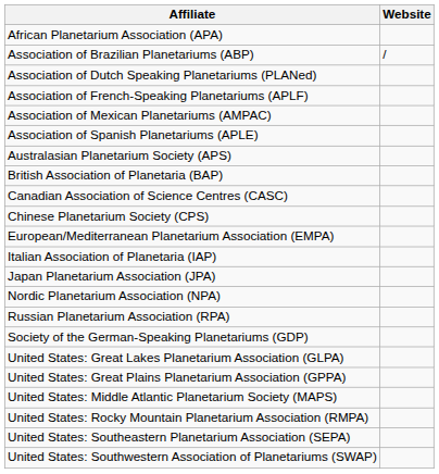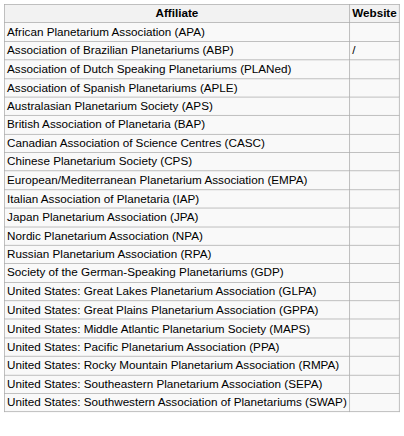 <table class="wikitable">
 <tr>
 <th>Affiliate</th>
 <th>Website</th>
 </tr>
 <tr>
 <td>African Planetarium Association (APA)</td>
 <td></td>
 </tr>
 <tr>
 <td>Association of Brazilian Planetariums (ABP)</td>
 <td>/</td>
 </tr>
 <tr>
 <td>Association of Dutch Speaking Planetariums (PLANed)</td>
-<td></td>
-</tr>
-<tr>
-<td>Association of French-Speaking Planetariums (APLF)</td>
-<td></td>
-</tr>
-<tr>
-<td>Association of Mexican Planetariums (AMPAC)</td>
 <td></td>
 </tr>
 <tr>
 <td>Association of Spanish Planetariums (APLE)</td>
 <td></td>
 </tr>
 <tr>
 <td>Australasian Planetarium Society (APS)</td>
 <td></td>
 </tr>
 <tr>
 <td>British Association of Planetaria (BAP)</td>
 <td></td>
 </tr>
 <tr>
 <td>Canadian Association of Science Centres (CASC)</td>
 <td></td>
 </tr>
 <tr>
 <td>Chinese Planetarium Society (CPS)</td>
 <td></td>
 </tr>
 <tr>
 <td>European/Mediterranean Planetarium Association (EMPA)</td>
 <td></td>
 </tr>
 <tr>
 <td>Italian Association of Planetaria (IAP)</td>
 <td></td>
 </tr>
 <tr>
 <td>Japan Planetarium Association (JPA)</td>
 <td></td>
 </tr>
 <tr>
 <td>Nordic Planetarium Association (NPA)</td>
 <td></td>
 </tr>
 <tr>
 <td>Russian Planetarium Association (RPA)</td>
 <td></td>
 </tr>
 <tr>
 <td>Society of the German-Speaking Planetariums (GDP)</td>
 <td></td>
 </tr>
 <tr>
 <td>United States: Great Lakes Planetarium Association (GLPA)</td>
 <td></td>
 </tr>
 <tr>
 <td>United States: Great Plains Planetarium Association (GPPA)</td>
 <td> </td>
 </tr>
 <tr>
 <td>United States: Middle Atlantic Planetarium Society (MAPS)</td>
 <td></td>
 </tr>
 <tr>
+<td>United States: Pacific Planetarium Association (PPA)</td>
+<td></td>
+</tr>
+<tr>
 <td>United States: Rocky Mountain Planetarium Association (RMPA)</td>
 <td></td>
 </tr>
 <tr>
 <td>United States: Southeastern Planetarium Association (SEPA)</td>
 <td></td>
 </tr>
 <tr>
 <td>United States: Southwestern Association of Planetariums (SWAP)</td>
 <td></td>
 </tr>
 </table>
